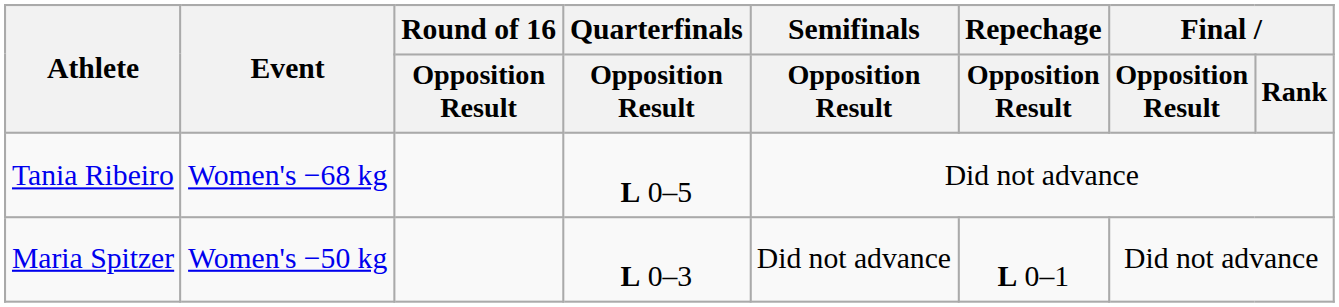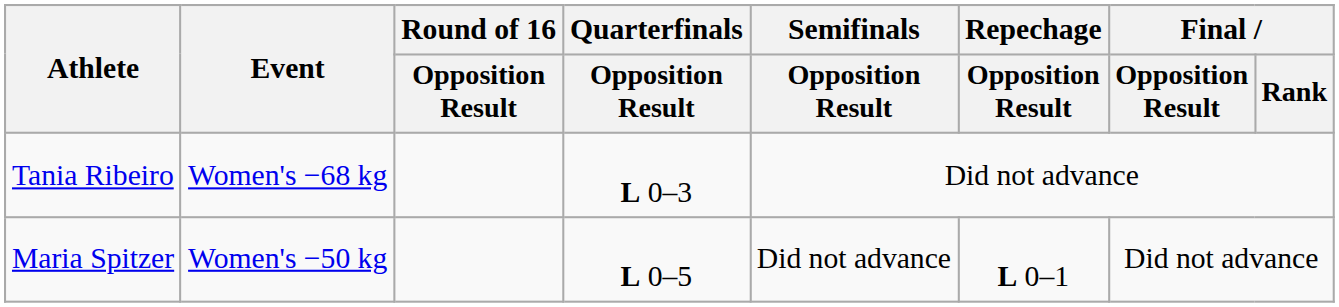 <table class="wikitable" style="font-size:90%">
 <tr>
 <th rowspan="2">Athlete</th>
 <th rowspan="2">Event</th>
 <th>Round of 16</th>
 <th>Quarterfinals</th>
 <th>Semifinals</th>
 <th>Repechage</th>
 <th colspan=2>Final / </th>
 </tr>
 <tr style="font-size:95%">
 <th>Opposition<br>Result</th>
 <th>Opposition<br>Result</th>
 <th>Opposition<br>Result</th>
 <th>Opposition<br>Result</th>
 <th>Opposition<br>Result</th>
 <th>Rank</th>
 </tr>
 <tr align=center>
 <td align=left><a href='#'>Tania Ribeiro</a></td>
 <td align=left><a href='#'>Women's −68 kg</a></td>
 <td></td>
-<td><br><strong>L</strong> 0–5</td>
+<td><br><strong>L</strong> 0–3</td>
 <td colspan=4>Did not advance</td>
 </tr>
 <tr align=center>
 <td align=left><a href='#'>Maria Spitzer</a></td>
 <td align=left><a href='#'>Women's −50 kg</a></td>
 <td></td>
-<td><br><strong>L</strong> 0–3</td>
+<td><br><strong>L</strong> 0–5</td>
 <td>Did not advance</td>
 <td><br><strong>L</strong> 0–1</td>
 <td colspan=2>Did not advance</td>
 </tr>
 </table>
